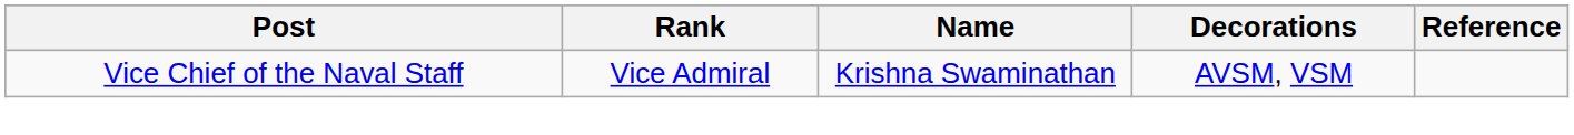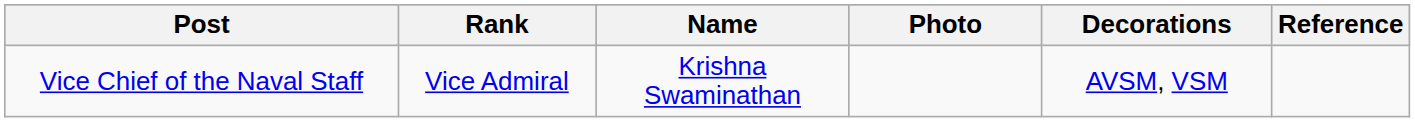 <table class="wikitable" style="text-align:center">
 <tr style="background:#cccccc">
 <th scope="col" style="width: 350px;">Post</th>
 <th scope="col" style="width: 150px;">Rank</th>
 <th scope="col" style="width: 180px;">Name</th>
+<th scope="col" style="width: 150px;">Photo</th>
 <th scope="col" style="width: 160px;">Decorations</th>
 <th scope="col" style="width: 5px;">Reference</th>
 </tr>
 <tr>
 <td><a href='#'>Vice Chief of the Naval Staff</a></td>
 <td><a href='#'>Vice Admiral</a></td>
 <td><a href='#'>Krishna Swaminathan</a></td>
+<td></td>
 <td><a href='#'>AVSM</a>, <a href='#'>VSM</a></td>
 <td></td>
 </tr>
 </table>
